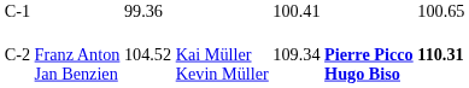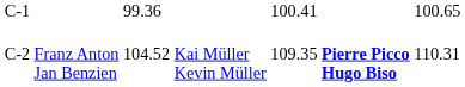 <table>
 <tr>
 <td>C-1</td>
 <td></td>
 <td>99.36</td>
 <td></td>
 <td>100.41</td>
 <td></td>
 <td>100.65</td>
 </tr>
 <tr>
 <td>C-2</td>
 <td><br><a href='#'>Franz Anton</a><br><a href='#'>Jan Benzien</a></td>
 <td>104.52</td>
 <td><br><a href='#'>Kai Müller</a><br><a href='#'>Kevin Müller</a></td>
-<td>109.34</td>
+<td>109.35</td>
 <td><strong><br><a href='#'>Pierre Picco</a><br><a href='#'>Hugo Biso</a></strong></td>
-<td><strong>110.31</strong></td>
+<td>110.31</td>
 </tr>
 </table>
